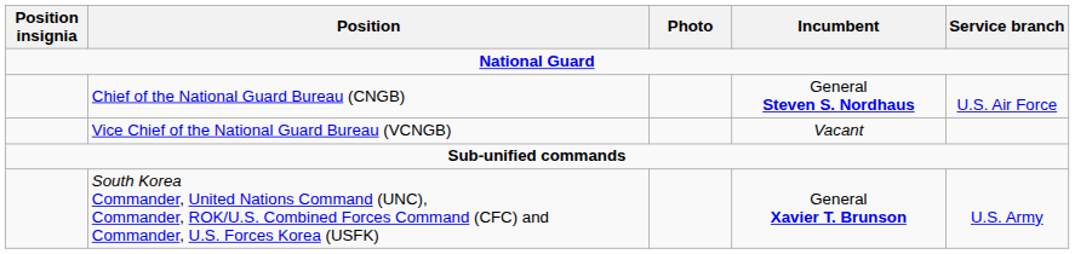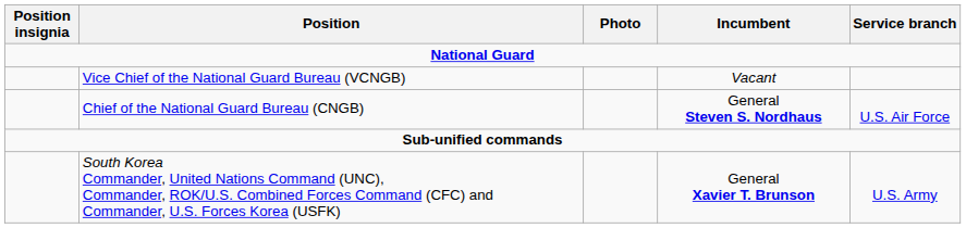 <table class="wikitable">
 <tr>
 <th width="75" style="text-align:center">Position insignia</th>
 <th width="550" style="text-align:center">Position</th>
 <th width="75" style="text-align:center">Photo</th>
 <th width="205" style="text-align:center">Incumbent</th>
 <th width="115" style="text-align:center">Service branch</th>
 </tr>
 <tr>
 <td colspan="5" style="text-align:center"><strong><a href='#'>National Guard</a></strong></td>
 </tr>
 <tr>
 <td></td>
+<td><a href='#'>Vice Chief of the National Guard Bureau</a> (VCNGB)</td>
+<td></td>
+<td style="text-align:center"><em>Vacant</em></td>
+<td style="text-align:center"></td>
+</tr>
+<tr>
+<td></td>
 <td><a href='#'>Chief of the National Guard Bureau</a> (CNGB)</td>
 <td></td>
 <td style="text-align:center">General<br><strong><a href='#'>Steven S. Nordhaus</a></strong></td>
 <td style="text-align:center"><br><a href='#'>U.S. Air Force</a></td>
-</tr>
-<tr>
-<td></td>
-<td><a href='#'>Vice Chief of the National Guard Bureau</a> (VCNGB)</td>
-<td></td>
-<td style="text-align:center"><em>Vacant</em></td>
-<td style="text-align:center"></td>
 </tr>
 <tr>
 <td colspan="5" style="text-align:center"><strong>Sub-unified commands</strong></td>
 </tr>
 <tr>
 <td>  </td>
 <td><em>South Korea</em><br><a href='#'>Commander</a>, <a href='#'>United Nations Command</a> (UNC),<br><a href='#'>Commander</a>, <a href='#'>ROK/U.S. Combined Forces Command</a> (CFC) and<br><a href='#'>Commander</a>, <a href='#'>U.S. Forces Korea</a> (USFK)</td>
 <td></td>
 <td style="text-align:center">General<br><strong><a href='#'>Xavier T. Brunson</a></strong></td>
 <td style="text-align:center"><br><a href='#'>U.S. Army</a></td>
 </tr>
 </table>
